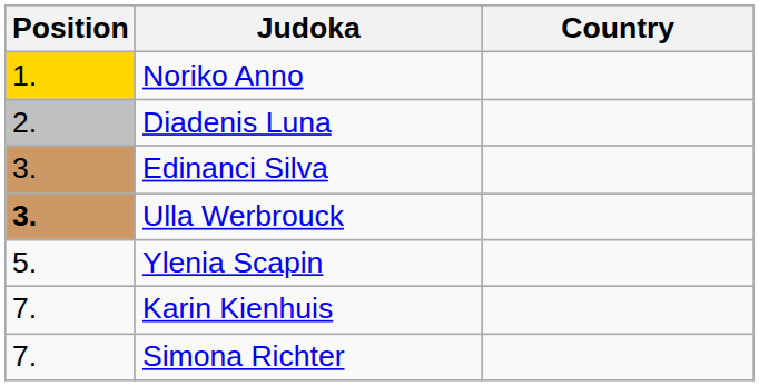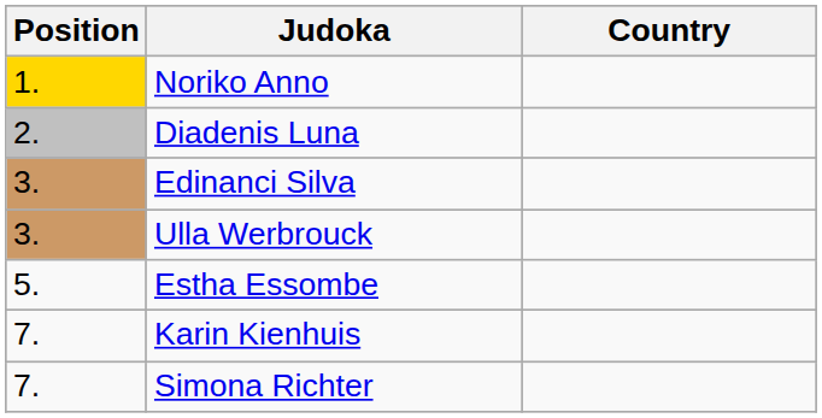 <table class=wikitable>
 <tr>
 <th>Position</th>
 <th width=180>Judoka</th>
 <th width=140>Country</th>
 </tr>
 <tr>
 <td bgcolor=gold>1.</td>
 <td><a href='#'>Noriko Anno</a></td>
 <td></td>
 </tr>
 <tr>
 <td bgcolor=silver>2.</td>
 <td><a href='#'>Diadenis Luna</a></td>
 <td></td>
 </tr>
 <tr>
 <td bgcolor=CC9966>3.</td>
 <td><a href='#'>Edinanci Silva</a></td>
 <td></td>
 </tr>
 <tr>
-<td bgcolor=CC9966><strong>3.</strong></td>
+<td bgcolor=CC9966>3.</td>
 <td><a href='#'>Ulla Werbrouck</a></td>
 <td></td>
 </tr>
 <tr>
 <td>5.</td>
-<td><a href='#'>Ylenia Scapin</a></td>
+<td><a href='#'>Estha Essombe</a></td>
 <td></td>
 </tr>
 <tr>
 <td>7.</td>
 <td><a href='#'>Karin Kienhuis</a></td>
 <td></td>
 </tr>
 <tr>
 <td>7.</td>
 <td><a href='#'>Simona Richter</a></td>
 <td></td>
 </tr>
 </table>
